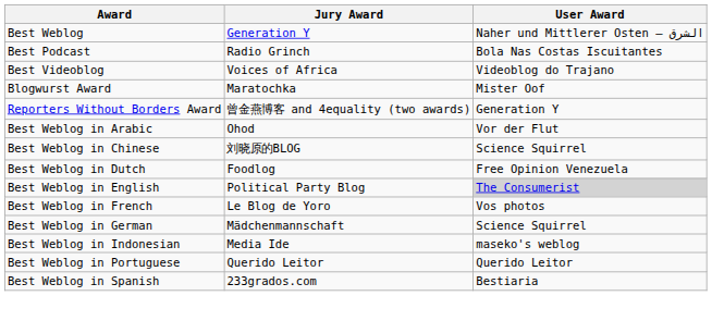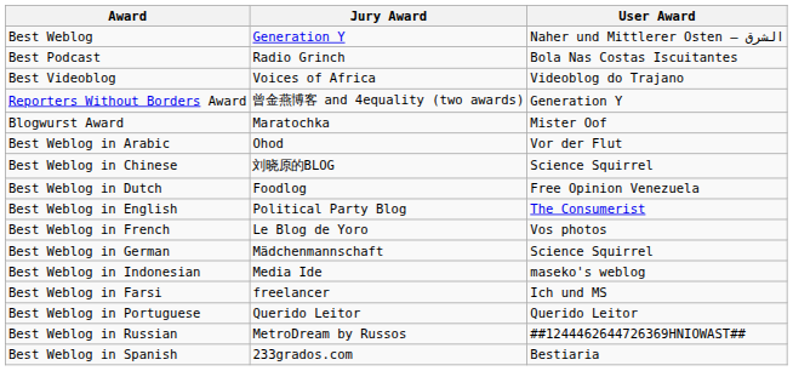 <table class="wikitable">
 <tr>
 <th>Award</th>
 <th>Jury Award</th>
 <th>User Award</th>
 </tr>
 <tr>
 <td>Best Weblog</td>
 <td><a href='#'>Generation Y</a></td>
 <td>Naher und Mittlerer Osten – الشرق</td>
 </tr>
 <tr>
 <td>Best Podcast</td>
 <td>Radio Grinch</td>
 <td>Bola Nas Costas Iscuitantes</td>
 </tr>
 <tr>
 <td>Best Videoblog</td>
 <td>Voices of Africa</td>
 <td>Videoblog do Trajano</td>
 </tr>
 <tr>
+<td><a href='#'>Reporters Without Borders</a> Award</td>
+<td>曾金燕博客 and 4equality (two awards)</td>
+<td>Generation Y</td>
+</tr>
+<tr>
 <td>Blogwurst Award</td>
 <td>Maratochka</td>
 <td>Mister Oof</td>
-</tr>
-<tr>
-<td><a href='#'>Reporters Without Borders</a> Award</td>
-<td>曾金燕博客 and 4equality (two awards)</td>
-<td>Generation Y</td>
 </tr>
 <tr>
 <td>Best Weblog in Arabic</td>
 <td>Ohod</td>
 <td>Vor der Flut</td>
 </tr>
 <tr>
 <td>Best Weblog in Chinese</td>
 <td>刘晓原的BLOG</td>
 <td>Science Squirrel</td>
 </tr>
 <tr>
 <td>Best Weblog in Dutch</td>
 <td>Foodlog</td>
 <td>Free Opinion Venezuela</td>
 </tr>
 <tr>
 <td>Best Weblog in English</td>
 <td>Political Party Blog</td>
-<td style="background: lightgrey;"><a href='#'>The Consumerist</a></td>
+<td><a href='#'>The Consumerist</a></td>
 </tr>
 <tr>
 <td>Best Weblog in French</td>
 <td>Le Blog de Yoro</td>
 <td>Vos photos</td>
 </tr>
 <tr>
 <td>Best Weblog in German</td>
 <td>Mädchenmannschaft</td>
 <td>Science Squirrel</td>
 </tr>
 <tr>
 <td>Best Weblog in Indonesian</td>
 <td>Media Ide</td>
 <td>maseko's weblog</td>
 </tr>
 <tr>
+<td>Best Weblog in Farsi</td>
+<td freelancer (blog)>freelancer</td>
+<td>Ich und MS</td>
+</tr>
+<tr>
 <td>Best Weblog in Portuguese</td>
 <td>Querido Leitor</td>
 <td>Querido Leitor</td>
+</tr>
+<tr>
+<td>Best Weblog in Russian</td>
+<td>MetroDream by Russos</td>
+<td 1244462644726369HNIOWAST>##1244462644726369HNIOWAST##</td>
 </tr>
 <tr>
 <td>Best Weblog in Spanish</td>
 <td>233grados.com</td>
 <td>Bestiaria</td>
 </tr>
 </table>
